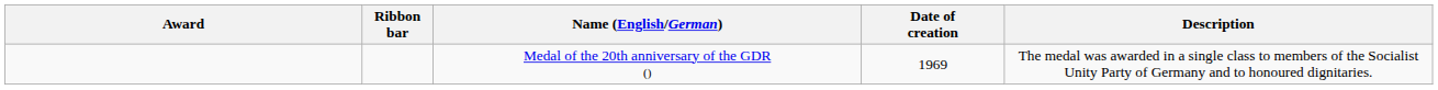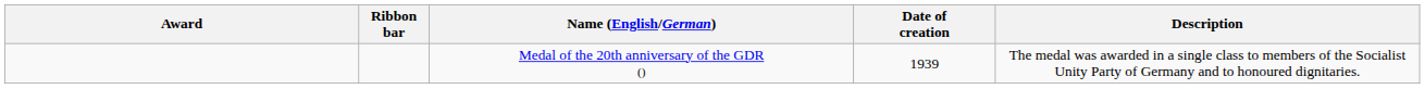 <table class="wikitable sortable" style="text-align:center">
 <tr>
 <th style="width:25%">Award</th>
 <th style="width:5%">Ribbon<br>bar</th>
 <th style="width:30%">Name (<a href='#'>English</a>/<em><a href='#'>German</a></em>)</th>
 <th style="width:10%">Date of<br>creation</th>
 <th style="width:30%">Description</th>
 </tr>
 <tr>
 <td></td>
 <td></td>
 <td><a href='#'>Medal of the 20th anniversary of the GDR</a><br><small>()</small></td>
-<td>1969</td>
+<td>1939</td>
 <td>The medal was awarded in a single class to members of the Socialist Unity Party of Germany and to honoured dignitaries.</td>
 </tr>
 </table>
